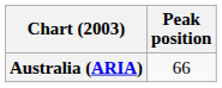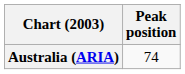 <table class="wikitable plainrowheaders">
 <tr>
 <th>Chart (2003)</th>
 <th>Peak<br>position</th>
 </tr>
 <tr>
 <th scope="row">Australia (<a href='#'>ARIA</a>)</th>
-<td align="center">66</td>
+<td align="center">74</td>
 </tr>
 </table>
